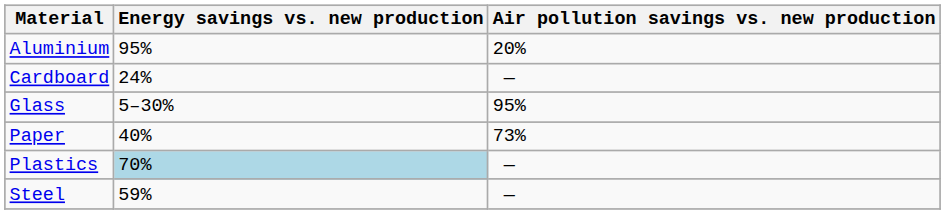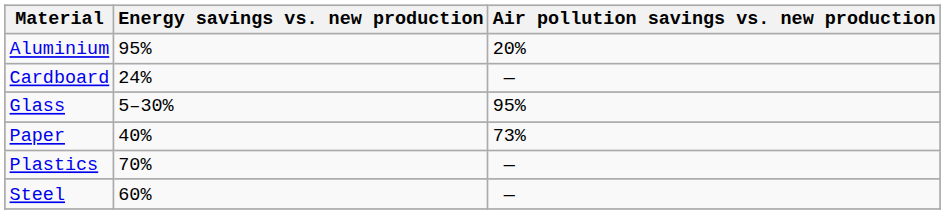 <table class="wikitable" style="float:right; font-size:85%; margin-left:1em;">
 <tr>
 <th>Material</th>
 <th>Energy savings vs. new production</th>
 <th>Air pollution savings vs. new production</th>
 </tr>
 <tr>
 <td><a href='#'>Aluminium</a></td>
 <td>95%</td>
 <td>20%</td>
 </tr>
 <tr>
 <td><a href='#'>Cardboard</a></td>
 <td>24%</td>
 <td> —</td>
 </tr>
 <tr>
 <td><a href='#'>Glass</a></td>
 <td>5–30%</td>
 <td>95%</td>
 </tr>
 <tr>
 <td><a href='#'>Paper</a></td>
 <td>40%</td>
 <td>73%</td>
 </tr>
 <tr>
 <td><a href='#'>Plastics</a></td>
-<td style="background: lightblue;">70%</td>
+<td>70%</td>
 <td> —</td>
 </tr>
 <tr>
 <td><a href='#'>Steel</a></td>
-<td>59%</td>
+<td>60%</td>
 <td> —</td>
 </tr>
 </table>
